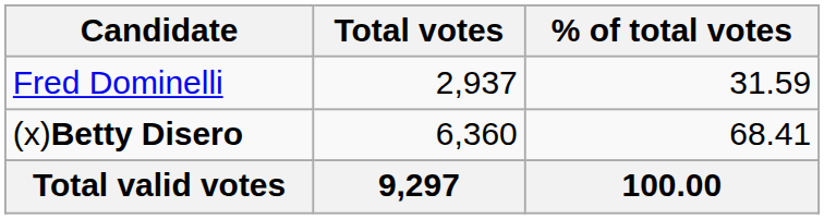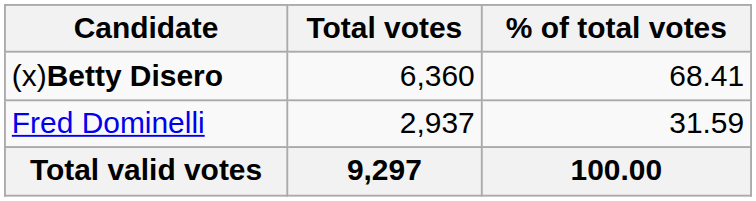 <table class="wikitable" width="400">
 <tr>
 <th align="left">Candidate</th>
 <th align="right">Total votes</th>
 <th align="right">% of total votes</th>
 </tr>
 <tr>
+<td align="left">(x)<strong>Betty Disero</strong></td>
+<td align="right">6,360</td>
+<td align="right">68.41</td>
+</tr>
+<tr>
 <td align="left"><a href='#'>Fred Dominelli</a></td>
 <td align="right">2,937</td>
 <td align="right">31.59</td>
-</tr>
-<tr>
-<td align="left">(x)<strong>Betty Disero</strong></td>
-<td align="right">6,360</td>
-<td align="right">68.41</td>
 </tr>
 <tr bgcolor="#EEEEEE">
 <th align="left">Total valid votes</th>
 <th align="right">9,297</th>
 <th align="right">100.00</th>
 </tr>
 </table>
